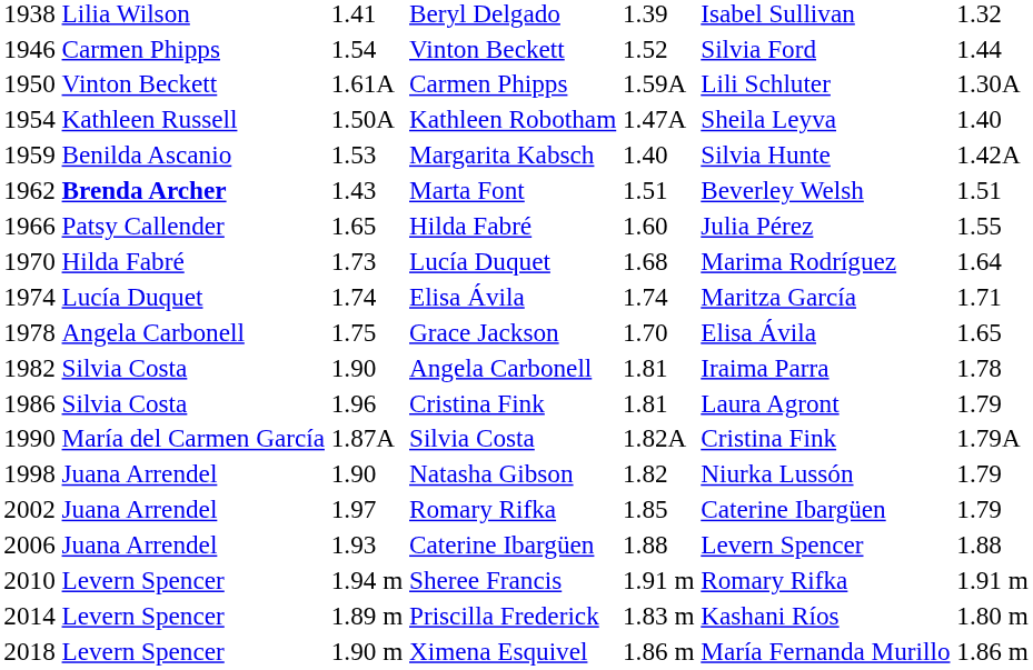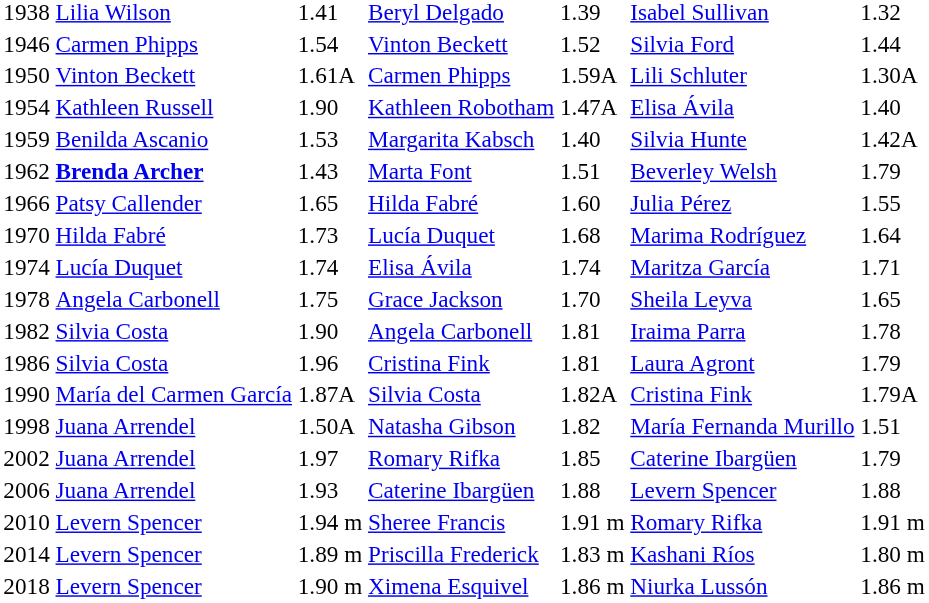 <table>
 <tr>
 <td>1938</td>
 <td><a href='#'>Lilia Wilson</a><br> </td>
 <td>1.41</td>
 <td><a href='#'>Beryl Delgado</a><br> </td>
 <td>1.39</td>
 <td><a href='#'>Isabel Sullivan</a><br> </td>
 <td>1.32</td>
 </tr>
 <tr>
 <td>1946</td>
 <td><a href='#'>Carmen Phipps</a><br> </td>
 <td>1.54</td>
 <td><a href='#'>Vinton Beckett</a><br> </td>
 <td>1.52</td>
 <td><a href='#'>Silvia Ford</a><br> </td>
 <td>1.44</td>
 </tr>
 <tr>
 <td>1950</td>
 <td><a href='#'>Vinton Beckett</a><br> </td>
 <td>1.61A</td>
 <td><a href='#'>Carmen Phipps</a><br> </td>
 <td>1.59A</td>
 <td><a href='#'>Lili Schluter</a><br> </td>
 <td>1.30A</td>
 </tr>
 <tr>
 <td>1954</td>
 <td><a href='#'>Kathleen Russell</a><br> </td>
-<td>1.50A</td>
+<td>1.90</td>
 <td><a href='#'>Kathleen Robotham</a><br> </td>
 <td>1.47A</td>
-<td><a href='#'>Sheila Leyva</a><br> </td>
+<td><a href='#'>Elisa Ávila</a><br> </td>
 <td>1.40</td>
 </tr>
 <tr>
 <td>1959</td>
 <td><a href='#'>Benilda Ascanio</a><br> </td>
 <td>1.53</td>
 <td><a href='#'>Margarita Kabsch</a><br> </td>
 <td>1.40</td>
 <td><a href='#'>Silvia Hunte</a><br> </td>
 <td>1.42A</td>
 </tr>
 <tr>
 <td>1962</td>
 <td><strong><a href='#'>Brenda Archer</a><br> </strong></td>
 <td>1.43</td>
 <td><a href='#'>Marta Font</a><br> </td>
 <td>1.51</td>
 <td><a href='#'>Beverley Welsh</a><br> </td>
-<td>1.51</td>
+<td>1.79</td>
 </tr>
 <tr>
 <td>1966</td>
 <td><a href='#'>Patsy Callender</a><br> </td>
 <td>1.65</td>
 <td><a href='#'>Hilda Fabré</a><br> </td>
 <td>1.60</td>
 <td><a href='#'>Julia Pérez</a><br> </td>
 <td>1.55</td>
 </tr>
 <tr>
 <td>1970</td>
 <td><a href='#'>Hilda Fabré</a><br> </td>
 <td>1.73</td>
 <td><a href='#'>Lucía Duquet</a><br> </td>
 <td>1.68</td>
 <td><a href='#'>Marima Rodríguez</a><br> </td>
 <td>1.64</td>
 </tr>
 <tr>
 <td>1974</td>
 <td><a href='#'>Lucía Duquet</a><br> </td>
 <td>1.74</td>
 <td><a href='#'>Elisa Ávila</a><br> </td>
 <td>1.74</td>
 <td><a href='#'>Maritza García</a><br> </td>
 <td>1.71</td>
 </tr>
 <tr>
 <td>1978</td>
 <td><a href='#'>Angela Carbonell</a><br> </td>
 <td>1.75</td>
 <td><a href='#'>Grace Jackson</a><br> </td>
 <td>1.70</td>
-<td><a href='#'>Elisa Ávila</a><br> </td>
+<td><a href='#'>Sheila Leyva</a><br> </td>
 <td>1.65</td>
 </tr>
 <tr>
 <td>1982</td>
 <td><a href='#'>Silvia Costa</a><br> </td>
 <td>1.90</td>
 <td><a href='#'>Angela Carbonell</a><br> </td>
 <td>1.81</td>
 <td><a href='#'>Iraima Parra</a><br> </td>
 <td>1.78</td>
 </tr>
 <tr>
 <td>1986</td>
 <td><a href='#'>Silvia Costa</a><br> </td>
 <td>1.96</td>
 <td><a href='#'>Cristina Fink</a><br> </td>
 <td>1.81</td>
 <td><a href='#'>Laura Agront</a><br> </td>
 <td>1.79</td>
 </tr>
 <tr>
 <td>1990</td>
 <td><a href='#'>María del Carmen García</a><br> </td>
 <td>1.87A</td>
 <td><a href='#'>Silvia Costa</a><br> </td>
 <td>1.82A</td>
 <td><a href='#'>Cristina Fink</a><br> </td>
 <td>1.79A</td>
 </tr>
 <tr>
 <td>1998</td>
 <td><a href='#'>Juana Arrendel</a><br> </td>
-<td>1.90</td>
+<td>1.50A</td>
 <td><a href='#'>Natasha Gibson</a><br> </td>
 <td>1.82</td>
-<td><a href='#'>Niurka Lussón</a><br> </td>
-<td>1.79</td>
+<td><a href='#'>María Fernanda Murillo</a><br></td>
+<td>1.51</td>
 </tr>
 <tr>
 <td>2002</td>
 <td><a href='#'>Juana Arrendel</a><br> </td>
 <td>1.97</td>
 <td><a href='#'>Romary Rifka</a><br> </td>
 <td>1.85</td>
 <td><a href='#'>Caterine Ibargüen</a><br> </td>
 <td>1.79</td>
 </tr>
 <tr>
 <td>2006</td>
 <td><a href='#'>Juana Arrendel</a><br></td>
 <td>1.93</td>
 <td><a href='#'>Caterine Ibargüen</a><br></td>
 <td>1.88</td>
 <td><a href='#'>Levern Spencer</a><br></td>
 <td>1.88</td>
 </tr>
 <tr>
 <td>2010</td>
 <td><a href='#'>Levern Spencer</a><br></td>
 <td>1.94 m</td>
 <td><a href='#'>Sheree Francis</a><br></td>
 <td>1.91 m</td>
 <td><a href='#'>Romary Rifka</a><br></td>
 <td>1.91 m</td>
 </tr>
 <tr>
 <td>2014</td>
 <td><a href='#'>Levern Spencer</a><br></td>
 <td>1.89 m</td>
 <td><a href='#'>Priscilla Frederick</a><br></td>
 <td>1.83 m</td>
 <td><a href='#'>Kashani Ríos</a><br></td>
 <td>1.80 m</td>
 </tr>
 <tr>
 <td>2018</td>
 <td><a href='#'>Levern Spencer</a><br></td>
 <td>1.90 m</td>
 <td><a href='#'>Ximena Esquivel</a><br></td>
 <td>1.86 m</td>
-<td><a href='#'>María Fernanda Murillo</a><br></td>
+<td><a href='#'>Niurka Lussón</a><br> </td>
 <td>1.86 m</td>
 </tr>
 </table>
